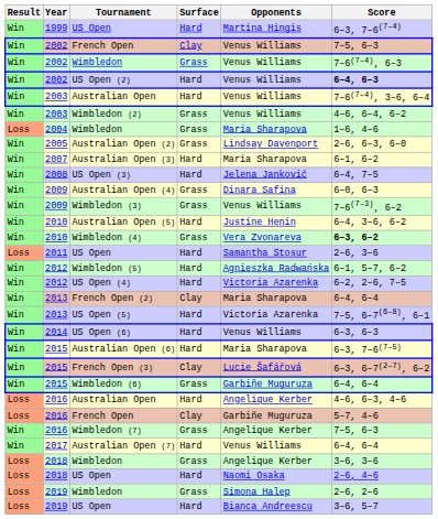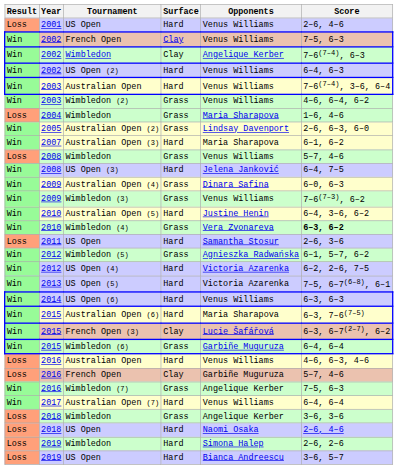 <table class="sortable wikitable">
 <tr>
 <th>Result</th>
 <th>Year</th>
 <th>Tournament</th>
 <th>Surface</th>
 <th>Opponents</th>
 <th class="unsortable">Score</th>
 </tr>
 <tr style="background:#ccf;">
-<td style="background:#98fb98;">Win</td>
-<td><a href='#'>1999</a></td>
-<td><a href='#'>US Open</a></td>
-<td><a href='#'>Hard</a></td>
-<td> <a href='#'>Martina Hingis</a></td>
-<td>6–3, 7–6<sup>(7–4)</sup></td>
+<td style="background:#ffa07a;">Loss</td>
+<td><a href='#'>2001</a></td>
+<td>US Open</td>
+<td>Hard</td>
+<td> Venus Williams</td>
+<td>2–6, 4–6</td>
 </tr>
 <tr style="border: 2px solid blue" bgcolor="#ebc2af">
 <td style="background:#98fb98;">Win</td>
 <td><a href='#'>2002</a></td>
 <td>French Open</td>
 <td><a href='#'>Clay</a></td>
 <td> Venus Williams</td>
 <td>7–5, 6–3</td>
 </tr>
 <tr style="border: 2px solid blue" bgcolor="#cfc">
 <td style="background:#98fb98;">Win</td>
 <td><a href='#'>2002</a></td>
 <td><a href='#'>Wimbledon</a></td>
-<td><a href='#'>Grass</a></td>
-<td> Venus Williams</td>
+<td>Clay</td>
+<td> <a href='#'>Angelique Kerber</a></td>
 <td>7–6<sup>(7–4)</sup>, 6–3</td>
 </tr>
 <tr style="border: 2px solid blue" bgcolor="#ccf">
 <td style="background:#98fb98;">Win</td>
 <td><a href='#'>2002</a></td>
 <td>US Open <small>(2)</small></td>
 <td>Hard</td>
 <td> Venus Williams</td>
-<td><strong>6–4, 6–3</strong></td>
+<td>6–4, 6–3</td>
 </tr>
 <tr style="border: 2px solid blue" bgcolor="#ffc">
 <td style="background:#98fb98;">Win</td>
 <td><a href='#'>2003</a></td>
 <td>Australian Open</td>
 <td>Hard</td>
 <td> Venus Williams</td>
 <td>7–6<sup>(7–4)</sup>, 3–6, 6–4</td>
 </tr>
 <tr style="background:#cfc;">
 <td style="background:#98fb98;">Win</td>
 <td><a href='#'>2003</a></td>
 <td>Wimbledon <small>(2)</small></td>
 <td>Grass</td>
 <td> Venus Williams</td>
 <td>4–6, 6–4, 6–2</td>
 </tr>
 <tr style="background:#cfc;">
 <td style="background:#ffa07a;">Loss</td>
 <td><a href='#'>2004</a></td>
 <td>Wimbledon</td>
 <td>Grass</td>
 <td> <a href='#'>Maria Sharapova</a></td>
 <td>1–6, 4–6</td>
 </tr>
 <tr style="background:#ffc;">
 <td style="background:#98fb98;">Win</td>
 <td><a href='#'>2005</a></td>
 <td>Australian Open <small>(2)</small></td>
 <td>Grass</td>
 <td> <a href='#'>Lindsay Davenport</a></td>
 <td>2–6, 6–3, 6–0</td>
 </tr>
 <tr style="background:#ffc;">
 <td style="background:#98fb98;">Win</td>
 <td><a href='#'>2007</a></td>
 <td>Australian Open <small>(3)</small></td>
 <td>Hard</td>
 <td> Maria Sharapova</td>
 <td>6–1, 6–2</td>
+</tr>
+<tr style="background:#cfc;">
+<td style="background:#ffa07a;">Loss</td>
+<td><a href='#'>2008</a></td>
+<td>Wimbledon</td>
+<td>Grass</td>
+<td> Venus Williams</td>
+<td>5–7, 4–6</td>
 </tr>
 <tr style="background:#ccf;">
 <td style="background:#98fb98;">Win</td>
 <td><a href='#'>2008</a></td>
 <td>US Open <small>(3)</small></td>
 <td>Hard</td>
 <td> <a href='#'>Jelena Janković</a></td>
 <td>6–4, 7–5</td>
 </tr>
 <tr style="background:#ffc;">
 <td style="background:#98fb98;">Win</td>
 <td><a href='#'>2009</a></td>
 <td>Australian Open <small>(4)</small></td>
 <td>Grass</td>
 <td> <a href='#'>Dinara Safina</a></td>
 <td>6–0, 6–3</td>
 </tr>
 <tr style="background:#cfc;">
 <td style="background:#98fb98;">Win</td>
 <td><a href='#'>2009</a></td>
 <td>Wimbledon <small>(3)</small></td>
 <td>Grass</td>
 <td> Venus Williams</td>
 <td>7–6<sup>(7–3)</sup>, 6–2</td>
 </tr>
 <tr style="background:#ffc;">
 <td style="background:#98fb98;">Win</td>
 <td><a href='#'>2010</a></td>
 <td>Australian Open <small>(5)</small></td>
 <td>Hard</td>
 <td> <a href='#'>Justine Henin</a></td>
 <td>6–4, 3–6, 6–2</td>
 </tr>
 <tr style="background:#cfc;">
 <td style="background:#98fb98;">Win</td>
 <td><a href='#'>2010</a></td>
 <td>Wimbledon <small>(4)</small></td>
 <td>Grass</td>
 <td> <a href='#'>Vera Zvonareva</a></td>
 <td><strong>6–3, 6–2</strong></td>
 </tr>
 <tr style="background:#ccf;">
 <td style="background:#ffa07a;">Loss</td>
 <td><a href='#'>2011</a></td>
 <td>US Open</td>
 <td>Hard</td>
 <td> <a href='#'>Samantha Stosur</a></td>
 <td>2–6, 3–6</td>
 </tr>
 <tr style="background:#cfc;">
 <td style="background:#98fb98;">Win</td>
 <td><a href='#'>2012</a></td>
 <td>Wimbledon <small>(5)</small></td>
-<td>Hard</td>
+<td>Grass</td>
 <td> <a href='#'>Agnieszka Radwańska</a></td>
 <td>6–1, 5–7, 6–2</td>
 </tr>
 <tr style="background:#ccf;">
 <td style="background:#98fb98;">Win</td>
 <td><a href='#'>2012</a></td>
 <td>US Open <small>(4)</small></td>
 <td>Hard</td>
 <td> <a href='#'>Victoria Azarenka</a></td>
 <td>6–2, 2–6, 7–5</td>
-</tr>
-<tr style="background:#ebc2af;">
-<td style="background:#98fb98;">Win</td>
-<td><a href='#'>2013</a></td>
-<td>French Open <small>(2)</small></td>
-<td>Clay</td>
-<td> Maria Sharapova</td>
-<td>6–4, 6–4</td>
 </tr>
 <tr style="background:#ccf;">
 <td style="background:#98fb98;">Win</td>
 <td><a href='#'>2013</a></td>
 <td>US Open <small>(5)</small></td>
 <td>Hard</td>
 <td> Victoria Azarenka</td>
 <td>7–5, 6–7<sup>(6–8)</sup>, 6–1</td>
 </tr>
 <tr style="border: 2px solid blue" bgcolor="#ccf">
 <td style="background:#98fb98;">Win</td>
 <td><a href='#'>2014</a></td>
 <td>US Open <small>(6)</small></td>
 <td>Hard</td>
 <td> Venus Williams</td>
 <td>6–3, 6–3</td>
 </tr>
 <tr style="border: 2px solid blue" bgcolor="#ffc">
 <td style="background:#98fb98;">Win</td>
 <td><a href='#'>2015</a></td>
 <td>Australian Open <small>(6)</small></td>
 <td>Hard</td>
 <td> Maria Sharapova</td>
 <td>6–3, 7–6<sup>(7–5)</sup></td>
 </tr>
 <tr style="border: 2px solid blue" bgcolor="#ebc2af">
 <td style="background:#98fb98;">Win</td>
 <td><a href='#'>2015</a></td>
 <td>French Open <small>(3)</small></td>
 <td>Clay</td>
 <td> <a href='#'>Lucie Šafářová</a></td>
 <td>6–3, 6–7<sup>(2–7)</sup>, 6–2</td>
 </tr>
 <tr style="border: 2px solid blue" bgcolor="#cfc">
 <td style="background:#98fb98;">Win</td>
 <td><a href='#'>2015</a></td>
 <td>Wimbledon <small>(6)</small></td>
 <td>Grass</td>
 <td> <a href='#'>Garbiñe Muguruza</a></td>
 <td>6–4, 6–4</td>
 </tr>
 <tr style="background:#ffc;">
 <td style="background:#ffa07a;">Loss</td>
 <td><a href='#'>2016</a></td>
 <td>Australian Open</td>
 <td>Hard</td>
-<td> <a href='#'>Angelique Kerber</a></td>
+<td> Venus Williams</td>
 <td>4–6, 6–3, 4–6</td>
 </tr>
 <tr style="background:#ebc2af;">
 <td style="background:#ffa07a;">Loss</td>
 <td><a href='#'>2016</a></td>
 <td>French Open</td>
 <td>Clay</td>
 <td> Garbiñe Muguruza</td>
 <td>5–7, 4–6</td>
 </tr>
 <tr style="background:#cfc;">
 <td style="background:#98fb98;">Win</td>
 <td><a href='#'>2016</a></td>
 <td>Wimbledon <small>(7)</small></td>
 <td>Grass</td>
 <td> Angelique Kerber</td>
 <td>7–5, 6–3</td>
 </tr>
 <tr style="background:#ffc;">
 <td style="background:#98fb98;">Win</td>
 <td><a href='#'>2017</a></td>
 <td>Australian Open <small>(7)</small></td>
 <td>Hard</td>
 <td> Venus Williams</td>
 <td>6–4, 6–4</td>
 </tr>
 <tr style="background:#cfc;">
 <td style="background:#ffa07a;">Loss</td>
 <td><a href='#'>2018</a></td>
 <td>Wimbledon</td>
 <td>Grass</td>
 <td> Angelique Kerber</td>
 <td>3–6, 3–6</td>
 </tr>
 <tr style="background:#ccf;">
 <td style="background:#ffa07a;">Loss</td>
 <td><a href='#'>2018</a></td>
 <td>US Open</td>
 <td>Hard</td>
 <td> <a href='#'>Naomi Osaka</a></td>
 <td><a href='#'>2–6, 4–6</a></td>
 </tr>
 <tr style="background:#cfc;">
 <td style="background:#ffa07a;">Loss</td>
 <td><a href='#'>2019</a></td>
 <td>Wimbledon</td>
-<td>Grass</td>
+<td>Hard</td>
 <td> <a href='#'>Simona Halep</a></td>
 <td>2–6, 2–6</td>
 </tr>
 <tr style="background:#ccf;">
 <td style="background:#ffa07a;">Loss</td>
 <td><a href='#'>2019</a></td>
 <td>US Open</td>
 <td>Hard</td>
 <td> <a href='#'>Bianca Andreescu</a></td>
 <td>3–6, 5–7</td>
 </tr>
 </table>
